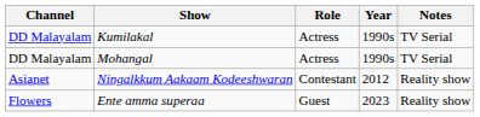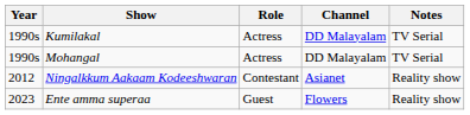 <table class="wikitable sortable">
 <tr>
-<th scope="col">Channel</th>
+<th scope="col">Year</th>
 <th scope="col">Show</th>
 <th scope="col">Role</th>
-<th scope="col">Year</th>
+<th scope="col">Channel</th>
 <th scope="col" class="unsortable">Notes</th>
 </tr>
 <tr>
-<td><a href='#'>DD Malayalam</a></td>
+<td>1990s</td>
 <td><em>Kumilakal</em></td>
 <td>Actress</td>
-<td>1990s</td>
+<td><a href='#'>DD Malayalam</a></td>
 <td>TV Serial</td>
 </tr>
 <tr>
-<td>DD Malayalam</td>
+<td>1990s</td>
 <td><em>Mohangal</em></td>
 <td>Actress</td>
-<td>1990s</td>
+<td>DD Malayalam</td>
 <td>TV Serial</td>
 </tr>
 <tr>
-<td><a href='#'>Asianet</a></td>
+<td>2012</td>
 <td><em><a href='#'>Ningalkkum Aakaam Kodeeshwaran</a></em></td>
 <td>Contestant</td>
-<td>2012</td>
+<td><a href='#'>Asianet</a></td>
 <td>Reality show</td>
 </tr>
 <tr>
-<td><a href='#'>Flowers</a></td>
+<td>2023</td>
 <td><em>Ente amma superaa</em></td>
 <td>Guest</td>
-<td>2023</td>
+<td><a href='#'>Flowers</a></td>
 <td>Reality show</td>
 </tr>
 </table>
